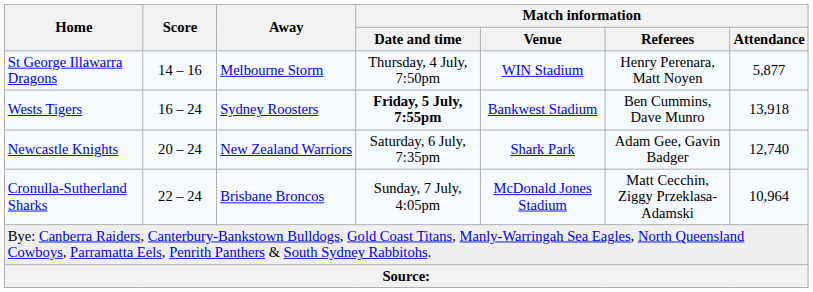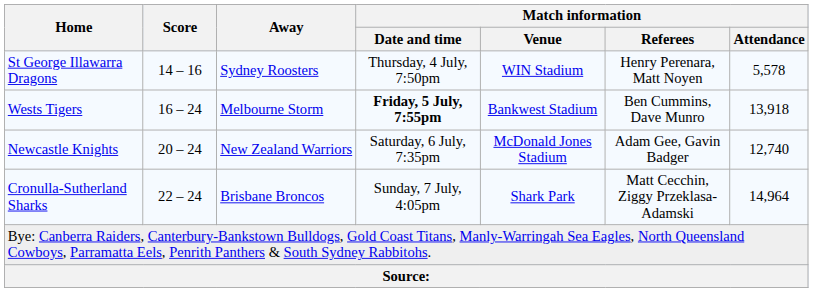 <table class="wikitable" style="border-collapse:collapse; text-align:center; width:100%;">
 <tr style="background:#c1d8ff;">
 <th rowspan="2" style="width:19%;">Home</th>
 <th rowspan="2" style="width:10%;">Score</th>
 <th rowspan="2" style="width:19%;">Away</th>
 <th colspan="6">Match information</th>
 </tr>
 <tr style="background:#efefef;">
 <th width="17%">Date and time</th>
 <th width="17%">Venue</th>
 <th width="17%">Referees</th>
 <th width="5%">Attendance</th>
 </tr>
 <tr style="text-align:center; background:#f5faff;">
 <td align="left"> <a href='#'>St George Illawarra Dragons</a></td>
 <td>14 – 16</td>
-<td align="left"> <a href='#'>Melbourne Storm</a></td>
+<td align="left"> <a href='#'>Sydney Roosters</a></td>
 <td>Thursday, 4 July, 7:50pm</td>
 <td><a href='#'>WIN Stadium</a></td>
 <td>Henry Perenara, Matt Noyen</td>
-<td>5,877</td>
+<td>5,578</td>
 </tr>
 <tr style="text-align:center; background:#f5faff;">
 <td align="left"> <a href='#'>Wests Tigers</a></td>
 <td>16 – 24</td>
-<td align="left"> <a href='#'>Sydney Roosters</a></td>
+<td align="left"> <a href='#'>Melbourne Storm</a></td>
 <td><strong>Friday, 5 July, 7:55pm</strong></td>
 <td><a href='#'>Bankwest Stadium</a></td>
 <td>Ben Cummins, Dave Munro</td>
 <td>13,918</td>
 </tr>
 <tr style="text-align:center; background:#f5faff;">
 <td align="left"> <a href='#'>Newcastle Knights</a></td>
 <td>20 – 24</td>
 <td align="left"> <a href='#'>New Zealand Warriors</a></td>
 <td>Saturday, 6 July, 7:35pm</td>
-<td><a href='#'>Shark Park</a></td>
+<td><a href='#'>McDonald Jones Stadium</a></td>
 <td>Adam Gee, Gavin Badger</td>
 <td>12,740</td>
 </tr>
 <tr style="text-align:center; background:#f5faff;">
 <td align="left"> <a href='#'>Cronulla-Sutherland Sharks</a></td>
 <td>22 – 24</td>
 <td align="left"> <a href='#'>Brisbane Broncos</a></td>
 <td>Sunday, 7 July, 4:05pm</td>
-<td><a href='#'>McDonald Jones Stadium</a></td>
+<td><a href='#'>Shark Park</a></td>
 <td>Matt Cecchin, Ziggy Przeklasa-Adamski</td>
-<td>10,964</td>
+<td>14,964</td>
 </tr>
 <tr style="text-align:center; background:#efefef;">
 <td colspan="7" align="left">Bye: <a href='#'>Canberra Raiders</a>, <a href='#'>Canterbury-Bankstown Bulldogs</a>, <a href='#'>Gold Coast Titans</a>, <a href='#'>Manly-Warringah Sea Eagles</a>, <a href='#'>North Queensland Cowboys</a>, <a href='#'>Parramatta Eels</a>, <a href='#'>Penrith Panthers</a> & <a href='#'>South Sydney Rabbitohs</a>.</td>
 </tr>
 <tr style="background:#c1d8ff;">
 <th colspan="7">Source:</th>
 </tr>
 </table>
